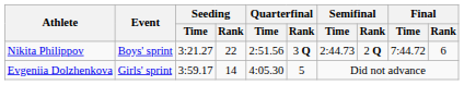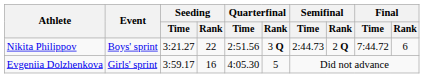 <table class="wikitable" style="font-size:90%; text-align:center;">
 <tr>
 <th rowspan=2>Athlete</th>
 <th rowspan=2>Event</th>
 <th colspan=2>Seeding</th>
 <th colspan=2>Quarterfinal</th>
 <th colspan=2>Semifinal</th>
 <th colspan=2>Final</th>
 </tr>
 <tr style="font-size:95%">
 <th>Time</th>
 <th>Rank</th>
 <th>Time</th>
 <th>Rank</th>
 <th>Time</th>
 <th>Rank</th>
 <th>Time</th>
 <th>Rank</th>
 </tr>
 <tr>
 <td align=left><a href='#'>Nikita Philippov</a></td>
 <td align=left><a href='#'>Boys' sprint</a></td>
 <td>3:21.27</td>
 <td>22</td>
 <td>2:51.56</td>
 <td>3 <strong>Q</strong></td>
 <td>2:44.73</td>
 <td>2 <strong>Q</strong></td>
 <td>7:44.72</td>
 <td>6</td>
 </tr>
 <tr>
 <td align=left><a href='#'>Evgeniia Dolzhenkova</a></td>
 <td align=left><a href='#'>Girls' sprint</a></td>
 <td>3:59.17</td>
-<td>14</td>
+<td>16</td>
 <td>4:05.30</td>
 <td>5</td>
 <td colspan=4>Did not advance</td>
 </tr>
 </table>
